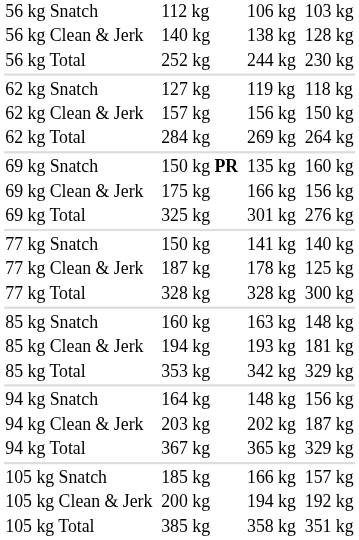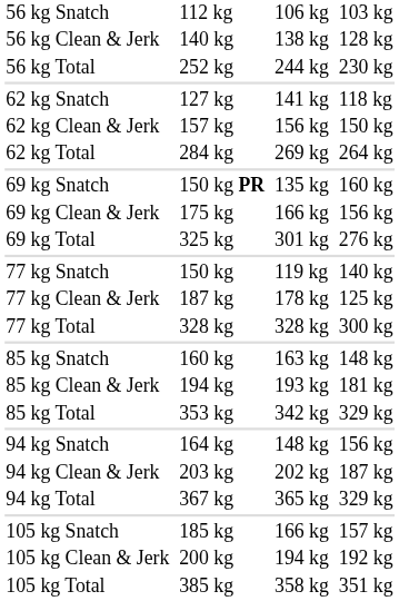 <table>
 <tr>
 <td>56 kg Snatch</td>
 <td></td>
 <td>112 kg</td>
 <td></td>
 <td>106 kg</td>
 <td></td>
 <td>103 kg</td>
 </tr>
 <tr>
 <td>56 kg Clean & Jerk</td>
 <td></td>
 <td>140 kg</td>
 <td></td>
 <td>138 kg</td>
 <td></td>
 <td>128 kg</td>
 </tr>
 <tr>
 <td>56 kg Total</td>
 <td></td>
 <td>252 kg</td>
 <td></td>
 <td>244 kg</td>
 <td></td>
 <td>230 kg</td>
 </tr>
 <tr bgcolor=#DDDDDD>
 <td colspan=7></td>
 </tr>
 <tr>
 <td>62 kg Snatch</td>
 <td></td>
 <td>127 kg</td>
 <td></td>
-<td>119 kg</td>
+<td>141 kg</td>
 <td></td>
 <td>118 kg</td>
 </tr>
 <tr>
 <td>62 kg Clean & Jerk</td>
 <td></td>
 <td>157 kg</td>
 <td></td>
 <td>156 kg</td>
 <td></td>
 <td>150 kg</td>
 </tr>
 <tr>
 <td>62 kg Total</td>
 <td></td>
 <td>284 kg</td>
 <td></td>
 <td>269 kg</td>
 <td></td>
 <td>264 kg</td>
 </tr>
 <tr bgcolor=#DDDDDD>
 <td colspan=7></td>
 </tr>
 <tr>
 <td>69 kg Snatch</td>
 <td></td>
 <td>150 kg <strong>PR</strong></td>
 <td></td>
 <td>135 kg</td>
 <td></td>
 <td>160 kg</td>
 </tr>
 <tr>
 <td>69 kg Clean & Jerk</td>
 <td></td>
 <td>175 kg</td>
 <td></td>
 <td>166 kg</td>
 <td></td>
 <td>156 kg</td>
 </tr>
 <tr>
 <td>69 kg Total</td>
 <td></td>
 <td>325 kg</td>
 <td></td>
 <td>301 kg</td>
 <td></td>
 <td>276 kg</td>
 </tr>
 <tr bgcolor=#DDDDDD>
 <td colspan=7></td>
 </tr>
 <tr>
 <td>77 kg Snatch</td>
 <td></td>
 <td>150 kg</td>
 <td></td>
-<td>141 kg</td>
+<td>119 kg</td>
 <td></td>
 <td>140 kg</td>
 </tr>
 <tr>
 <td>77 kg Clean & Jerk</td>
 <td></td>
 <td>187 kg</td>
 <td></td>
 <td>178 kg</td>
 <td></td>
 <td>125 kg</td>
 </tr>
 <tr>
 <td>77 kg Total</td>
 <td></td>
 <td>328 kg</td>
 <td></td>
 <td>328 kg</td>
 <td></td>
 <td>300 kg</td>
 </tr>
 <tr bgcolor=#DDDDDD>
 <td colspan=7></td>
 </tr>
 <tr>
 <td>85 kg Snatch</td>
 <td></td>
 <td>160 kg</td>
 <td></td>
 <td>163 kg</td>
 <td></td>
 <td>148 kg</td>
 </tr>
 <tr>
 <td>85 kg Clean & Jerk</td>
 <td></td>
 <td>194 kg</td>
 <td></td>
 <td>193 kg</td>
 <td></td>
 <td>181 kg</td>
 </tr>
 <tr>
 <td>85 kg Total</td>
 <td></td>
 <td>353 kg</td>
 <td></td>
 <td>342 kg</td>
 <td></td>
 <td>329 kg</td>
 </tr>
 <tr bgcolor=#DDDDDD>
 <td colspan=7></td>
 </tr>
 <tr>
 <td>94 kg Snatch</td>
 <td></td>
 <td>164 kg</td>
 <td></td>
 <td>148 kg</td>
 <td></td>
 <td>156 kg</td>
 </tr>
 <tr>
 <td>94 kg Clean & Jerk</td>
 <td></td>
 <td>203 kg</td>
 <td></td>
 <td>202 kg</td>
 <td></td>
 <td>187 kg</td>
 </tr>
 <tr>
 <td>94 kg Total</td>
 <td></td>
 <td>367 kg</td>
 <td></td>
 <td>365 kg</td>
 <td></td>
 <td>329 kg</td>
 </tr>
 <tr bgcolor=#DDDDDD>
 <td colspan=7></td>
 </tr>
 <tr>
 <td>105 kg Snatch</td>
 <td></td>
 <td>185 kg</td>
 <td></td>
 <td>166 kg</td>
 <td></td>
 <td>157 kg</td>
 </tr>
 <tr>
 <td>105 kg Clean & Jerk</td>
 <td></td>
 <td>200 kg</td>
 <td></td>
 <td>194 kg</td>
 <td></td>
 <td>192 kg</td>
 </tr>
 <tr>
 <td>105 kg Total</td>
 <td></td>
 <td>385 kg</td>
 <td></td>
 <td>358 kg</td>
 <td></td>
 <td>351 kg</td>
 </tr>
 </table>
